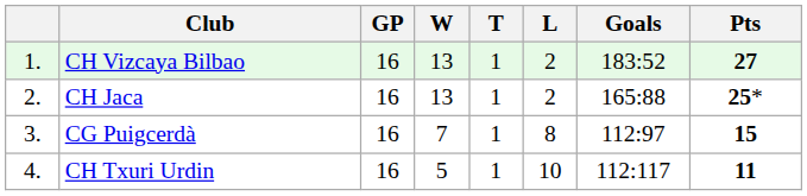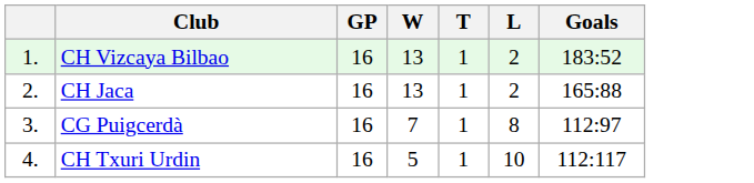 <table class="wikitable">
 <tr>
 <th width="30"></th>
 <th width="200">Club</th>
 <th width="30">GP</th>
 <th width="30">W</th>
 <th width="30">T</th>
 <th width="30">L</th>
 <th width="70">Goals</th>
-<th width="70">Pts</th>
 </tr>
 <tr bgcolor="#e6fae6" align="center">
 <td>1.</td>
 <td align="left"><a href='#'>CH Vizcaya Bilbao</a></td>
 <td>16</td>
 <td>13</td>
 <td>1</td>
 <td>2</td>
 <td>183:52</td>
-<td><strong>27</strong></td>
 </tr>
 <tr bgcolor="#FFFFFF" align="center">
 <td>2.</td>
 <td align="left"><a href='#'>CH Jaca</a></td>
 <td>16</td>
 <td>13</td>
 <td>1</td>
 <td>2</td>
 <td>165:88</td>
-<td><strong>25</strong>*</td>
 </tr>
 <tr bgcolor="#FFFFFF" align="center">
 <td>3.</td>
 <td align="left"><a href='#'>CG Puigcerdà</a></td>
 <td>16</td>
 <td>7</td>
 <td>1</td>
 <td>8</td>
 <td>112:97</td>
-<td><strong>15</strong></td>
 </tr>
 <tr bgcolor="#FFFFFF" align="center">
 <td>4.</td>
 <td align="left"><a href='#'>CH Txuri Urdin</a></td>
 <td>16</td>
 <td>5</td>
 <td>1</td>
 <td>10</td>
 <td>112:117</td>
-<td><strong>11</strong></td>
 </tr>
 </table>
